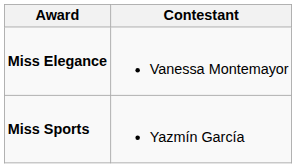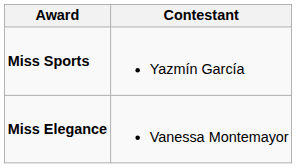 <table class="wikitable">
 <tr>
 <th>Award</th>
 <th>Contestant</th>
 </tr>
 <tr>
+<td><strong>Miss Sports</strong></td>
+<td><br><ul><li>Yazmín García</li></ul></td>
+</tr>
+<tr>
 <td><strong>Miss Elegance</strong></td>
 <td><br><ul><li>Vanessa Montemayor</li></ul></td>
 </tr>
-<tr>
-<td><strong>Miss Sports</strong></td>
-<td><br><ul><li>Yazmín García</li></ul></td>
-</tr>
 </table>
